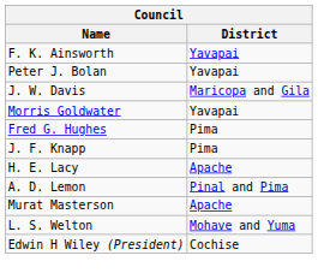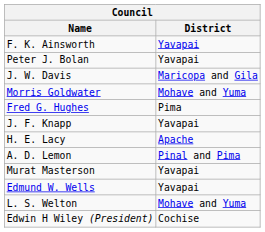 <table class="wikitable">
 <tr>
 <th colspan="2">Council</th>
 </tr>
 <tr>
 <th>Name</th>
 <th>District</th>
 </tr>
 <tr>
 <td>F. K. Ainsworth</td>
 <td><a href='#'>Yavapai</a></td>
 </tr>
 <tr>
 <td>Peter J. Bolan</td>
 <td>Yavapai</td>
 </tr>
 <tr>
 <td>J. W. Davis</td>
 <td><a href='#'>Maricopa</a> and <a href='#'>Gila</a></td>
 </tr>
 <tr>
 <td><a href='#'>Morris Goldwater</a></td>
-<td>Yavapai</td>
+<td><a href='#'>Mohave</a> and <a href='#'>Yuma</a></td>
 </tr>
 <tr>
 <td><a href='#'>Fred G. Hughes</a></td>
 <td>Pima</td>
 </tr>
 <tr>
 <td>J. F. Knapp</td>
-<td>Pima</td>
+<td>Yavapai</td>
 </tr>
 <tr>
 <td>H. E. Lacy</td>
 <td><a href='#'>Apache</a></td>
 </tr>
 <tr>
 <td>A. D. Lemon</td>
 <td><a href='#'>Pinal</a> and <a href='#'>Pima</a></td>
 </tr>
 <tr>
 <td>Murat Masterson</td>
-<td><a href='#'>Apache</a></td>
+<td>Yavapai</td>
+</tr>
+<tr>
+<td><a href='#'>Edmund W. Wells</a></td>
+<td>Yavapai</td>
 </tr>
 <tr>
 <td>L. S. Welton</td>
 <td><a href='#'>Mohave</a> and <a href='#'>Yuma</a></td>
 </tr>
 <tr>
 <td>Edwin H Wiley <em>(President)</em></td>
 <td>Cochise</td>
 </tr>
 </table>
